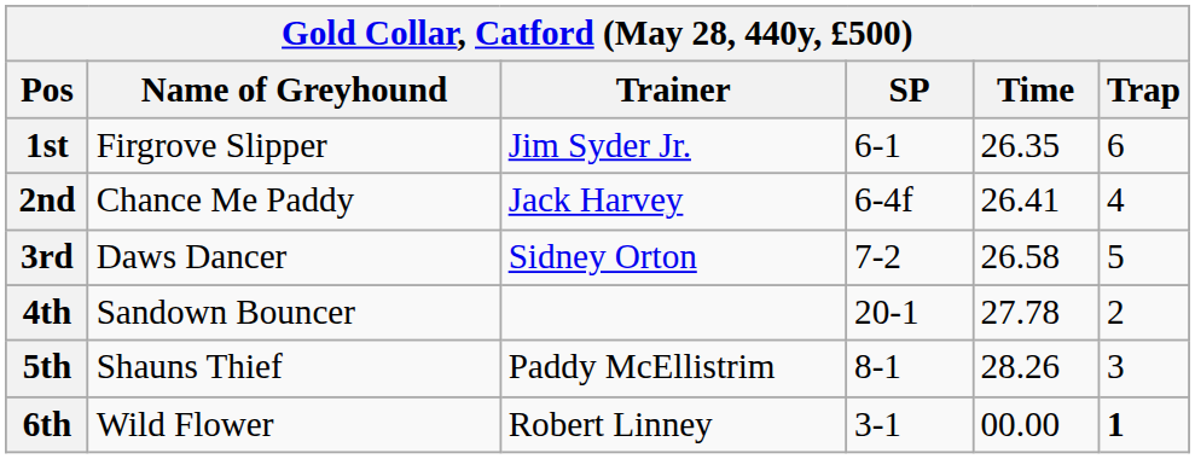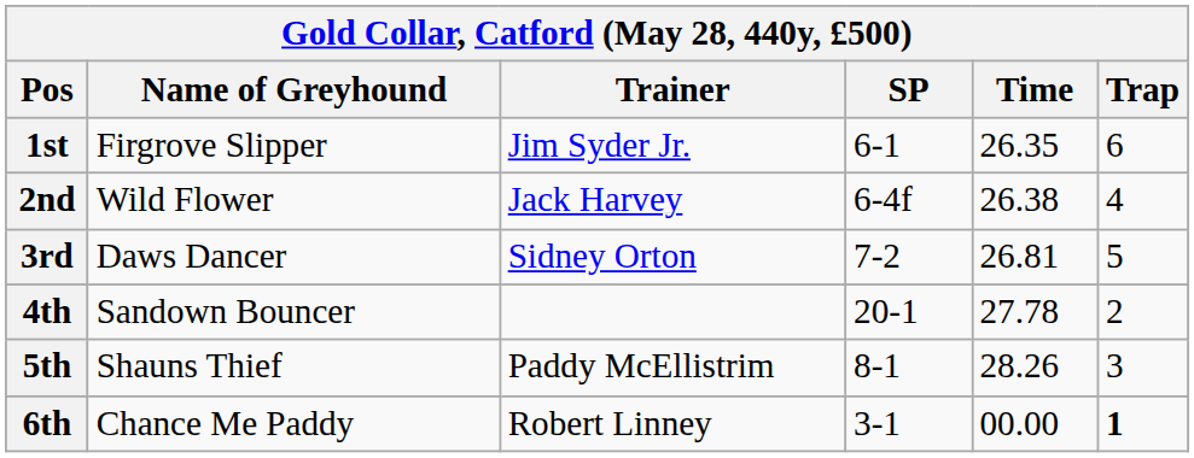 <table class="wikitable">
 <tr>
 <th colspan="6"><a href='#'>Gold Collar</a>, <a href='#'>Catford</a> (May 28, 440y, £500)</th>
 </tr>
 <tr>
 <th width=30>Pos</th>
 <th width=180>Name of Greyhound</th>
 <th width=150>Trainer</th>
 <th width=50>SP</th>
 <th width=50>Time</th>
 <th width=30>Trap</th>
 </tr>
 <tr>
 <th>1st</th>
 <td>Firgrove Slipper</td>
 <td><a href='#'>Jim Syder Jr.</a></td>
 <td>6-1</td>
 <td>26.35</td>
 <td>6</td>
 </tr>
 <tr>
 <th>2nd</th>
-<td>Chance Me Paddy</td>
+<td>Wild Flower</td>
 <td><a href='#'>Jack Harvey</a></td>
 <td>6-4f</td>
-<td>26.41</td>
+<td>26.38</td>
 <td>4</td>
 </tr>
 <tr>
 <th>3rd</th>
 <td>Daws Dancer</td>
 <td><a href='#'>Sidney Orton</a></td>
 <td>7-2</td>
-<td>26.58</td>
+<td>26.81</td>
 <td>5</td>
 </tr>
 <tr>
 <th>4th</th>
 <td>Sandown Bouncer</td>
 <td></td>
 <td>20-1</td>
 <td>27.78</td>
 <td>2</td>
 </tr>
 <tr>
 <th>5th</th>
 <td>Shauns Thief</td>
 <td>Paddy McEllistrim</td>
 <td>8-1</td>
 <td>28.26</td>
 <td>3</td>
 </tr>
 <tr>
 <th>6th</th>
-<td>Wild Flower</td>
+<td>Chance Me Paddy</td>
 <td>Robert Linney</td>
 <td>3-1</td>
 <td>00.00</td>
 <td><strong>1</strong></td>
 </tr>
 </table>
